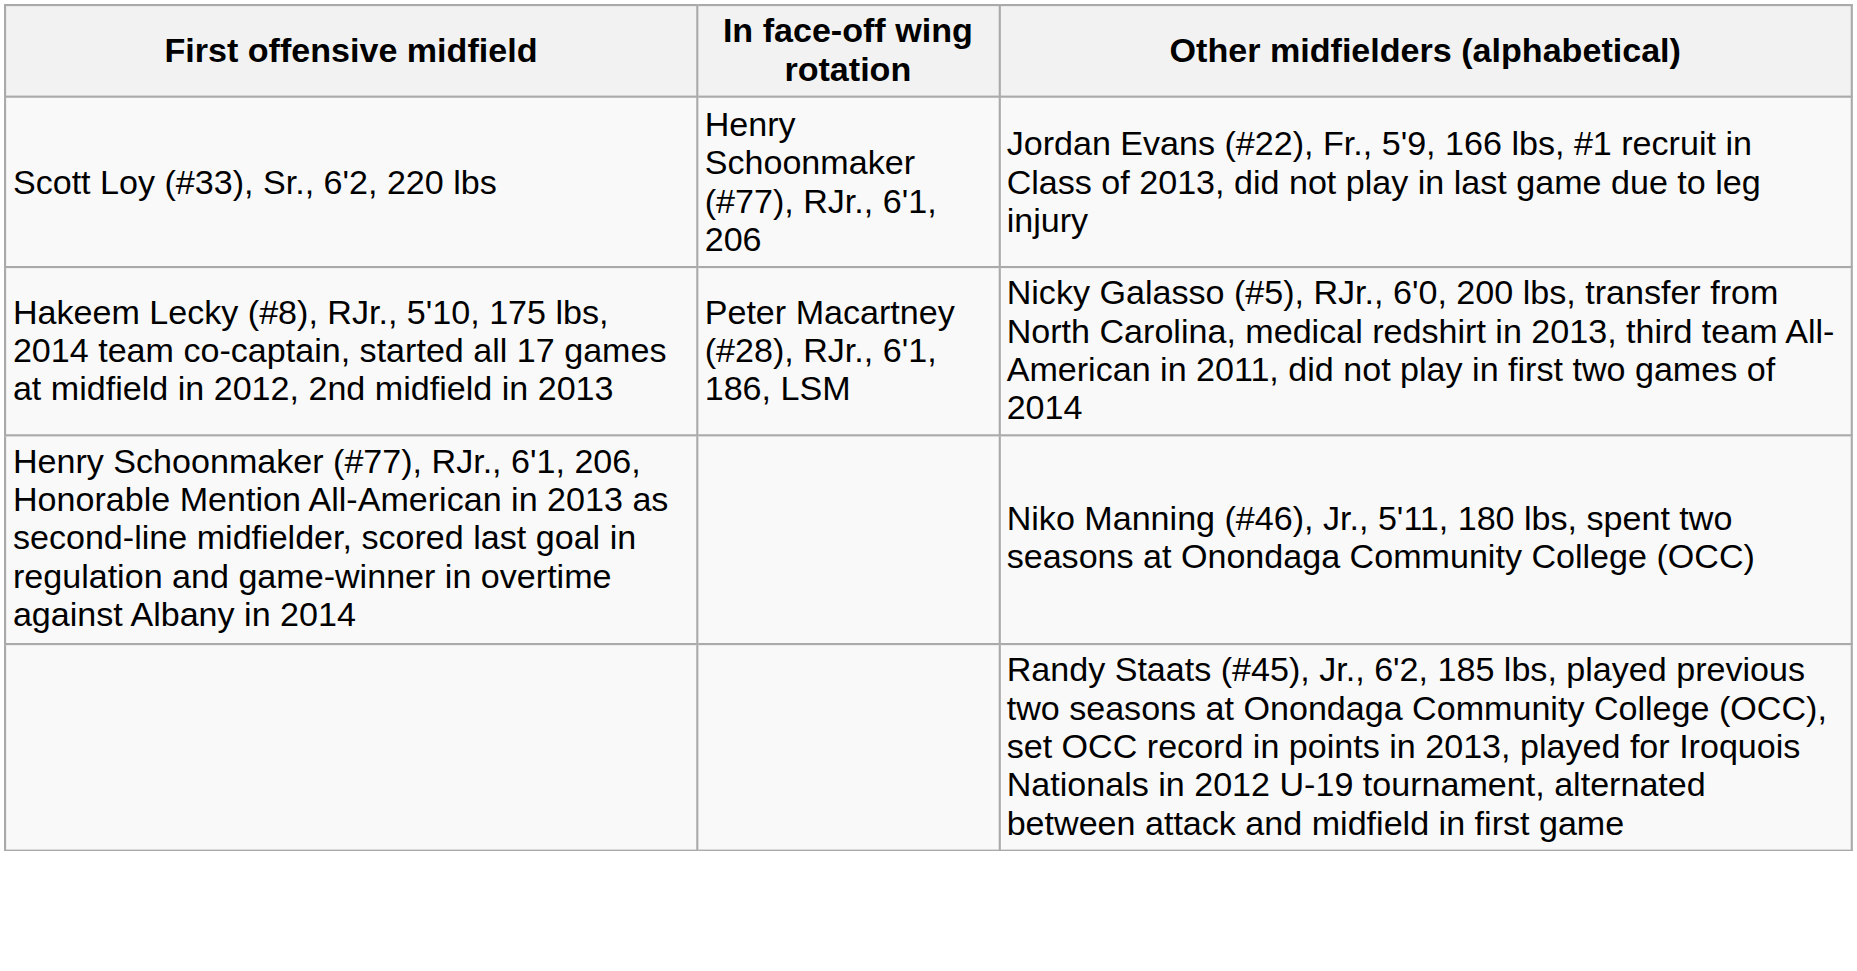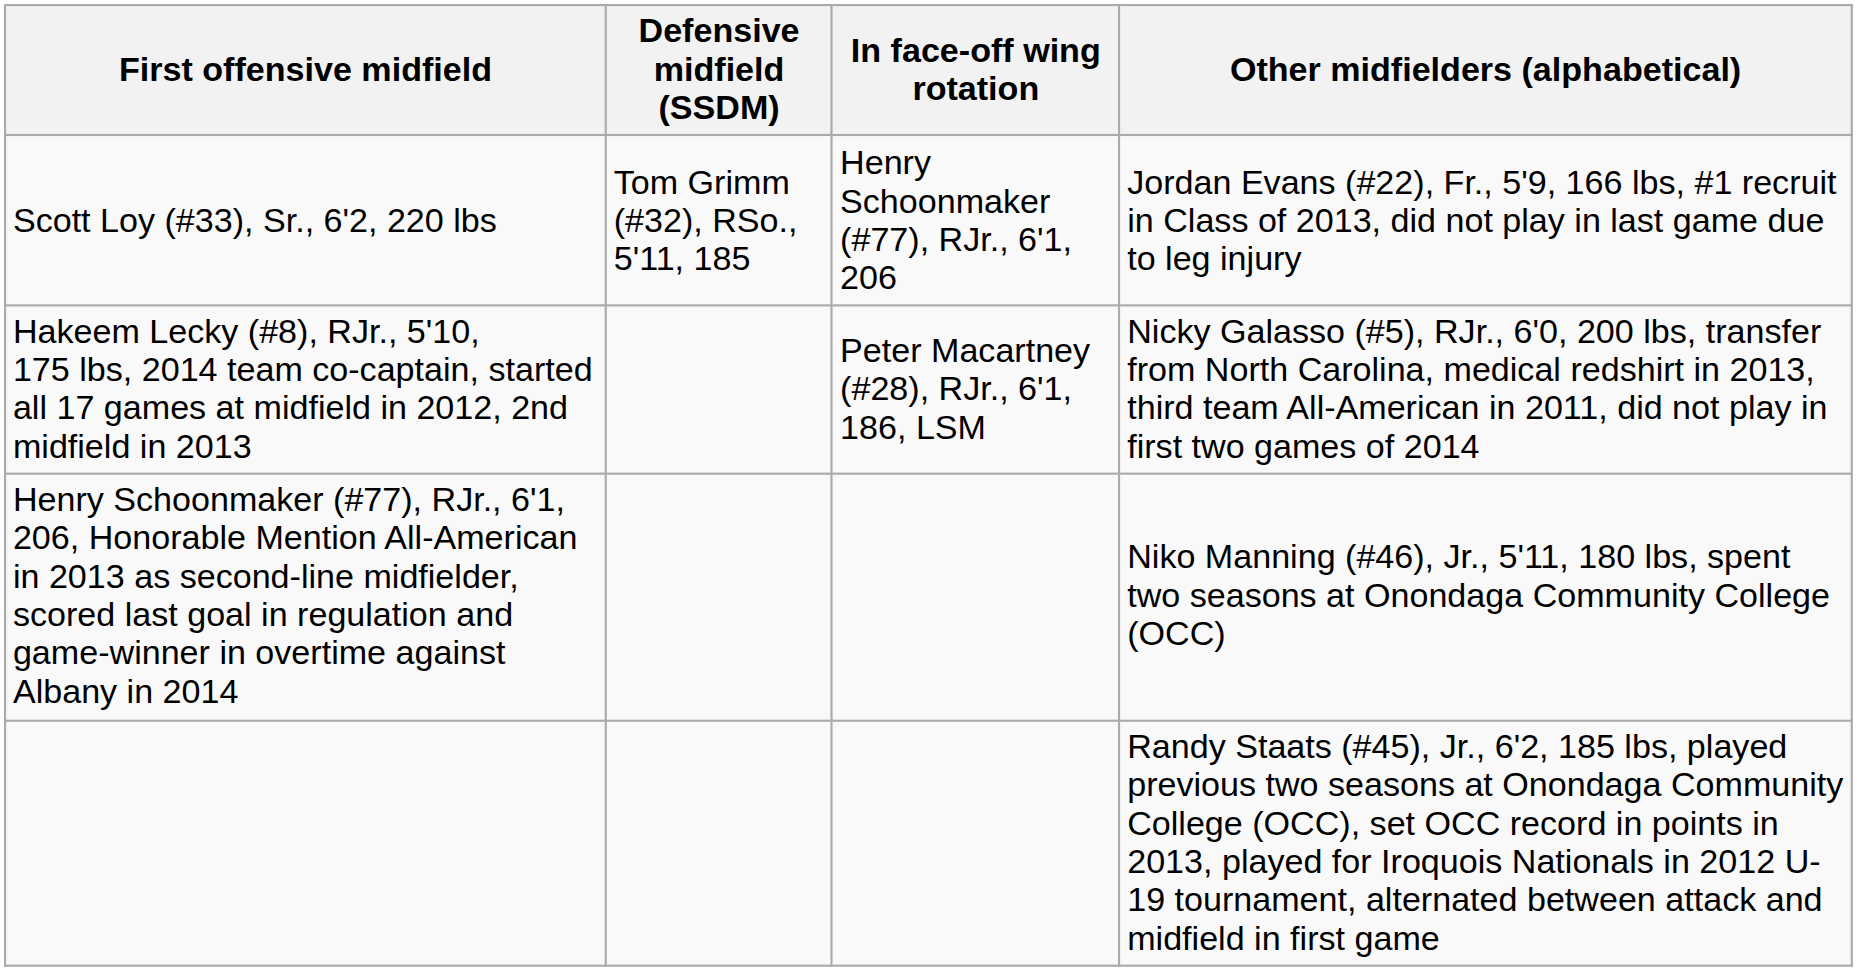 <table class="wikitable">
 <tr ;>
 <th>First offensive midfield</th>
+<th>Defensive midfield (SSDM)</th>
 <th>In face-off wing rotation</th>
 <th>Other midfielders (alphabetical)</th>
 </tr>
 <tr>
 <td>Scott Loy (#33), Sr., 6'2, 220 lbs</td>
+<td>Tom Grimm (#32), RSo., 5'11, 185</td>
 <td>Henry Schoonmaker (#77), RJr., 6'1, 206</td>
 <td>Jordan Evans (#22), Fr., 5'9, 166 lbs, #1 recruit in Class of 2013, did not play in last game due to leg injury</td>
 </tr>
 <tr>
 <td>Hakeem Lecky (#8), RJr., 5'10, 175 lbs, 2014 team co-captain, started all 17 games at midfield in 2012, 2nd midfield in 2013</td>
+<td></td>
 <td>Peter Macartney (#28), RJr., 6'1, 186, LSM</td>
 <td>Nicky Galasso (#5), RJr., 6'0, 200 lbs, transfer from North Carolina, medical redshirt in 2013, third team All-American in 2011, did not play in first two games of 2014</td>
 </tr>
 <tr>
 <td>Henry Schoonmaker (#77), RJr., 6'1, 206, Honorable Mention All-American in 2013 as second-line midfielder, scored last goal in regulation and game-winner in overtime against Albany in 2014</td>
 <td></td>
+<td></td>
 <td>Niko Manning (#46), Jr., 5'11, 180 lbs, spent two seasons at Onondaga Community College (OCC)</td>
 </tr>
 <tr>
 <td></td>
 <td></td>
+<td></td>
 <td>Randy Staats (#45), Jr., 6'2, 185 lbs, played previous two seasons at Onondaga Community College (OCC), set OCC record in points in 2013, played for Iroquois Nationals in 2012 U-19 tournament, alternated between attack and midfield in first game</td>
 </tr>
 </table>
